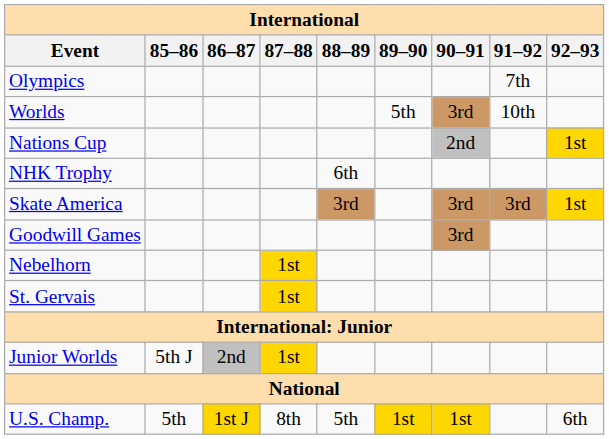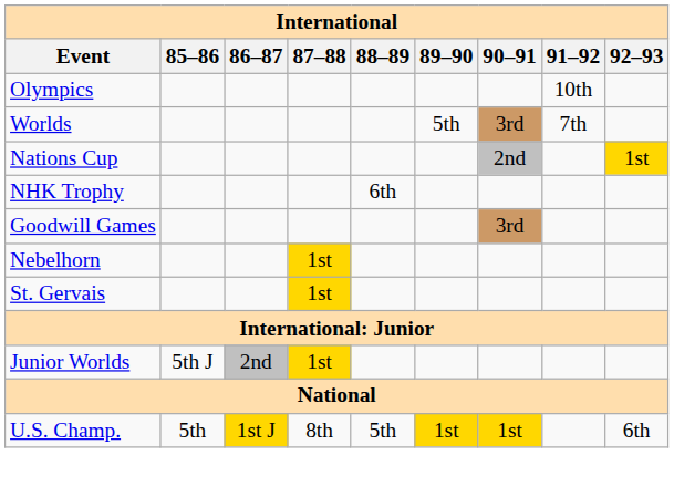 <table class="wikitable" style="text-align:center">
 <tr>
 <th colspan="9" style="background-color: #ffdead; " align="center">International</th>
 </tr>
 <tr>
 <th>Event</th>
 <th>85–86</th>
 <th>86–87</th>
 <th>87–88</th>
 <th>88–89</th>
 <th>89–90</th>
 <th>90–91</th>
 <th>91–92</th>
 <th>92–93</th>
 </tr>
 <tr>
 <td align=left><a href='#'>Olympics</a></td>
 <td></td>
 <td></td>
 <td></td>
 <td></td>
 <td></td>
 <td></td>
-<td>7th</td>
+<td>10th</td>
 <td></td>
 </tr>
 <tr>
 <td align=left><a href='#'>Worlds</a></td>
 <td></td>
 <td></td>
 <td></td>
 <td></td>
 <td>5th</td>
 <td bgcolor=cc9966>3rd</td>
-<td>10th</td>
+<td>7th</td>
 <td></td>
 </tr>
 <tr>
 <td align=left><a href='#'>Nations Cup</a></td>
 <td></td>
 <td></td>
 <td></td>
 <td></td>
 <td></td>
 <td bgcolor=silver>2nd</td>
 <td></td>
 <td bgcolor=gold>1st</td>
 </tr>
 <tr>
 <td align=left><a href='#'>NHK Trophy</a></td>
 <td></td>
 <td></td>
 <td></td>
 <td>6th</td>
 <td></td>
 <td></td>
 <td></td>
 <td></td>
-</tr>
-<tr>
-<td align=left><a href='#'>Skate America</a></td>
-<td></td>
-<td></td>
-<td></td>
-<td bgcolor=cc9966>3rd</td>
-<td></td>
-<td bgcolor=cc9966>3rd</td>
-<td bgcolor=cc9966>3rd</td>
-<td bgcolor=gold>1st</td>
 </tr>
 <tr>
 <td align=left><a href='#'>Goodwill Games</a></td>
 <td></td>
 <td></td>
 <td></td>
 <td></td>
 <td></td>
 <td bgcolor=cc9966>3rd</td>
 <td></td>
 <td></td>
 </tr>
 <tr>
 <td align=left><a href='#'>Nebelhorn</a></td>
 <td></td>
 <td></td>
 <td bgcolor=gold>1st</td>
 <td></td>
 <td></td>
 <td></td>
 <td></td>
 <td></td>
 </tr>
 <tr>
 <td align=left><a href='#'>St. Gervais</a></td>
 <td></td>
 <td></td>
 <td bgcolor=gold>1st</td>
 <td></td>
 <td></td>
 <td></td>
 <td></td>
 <td></td>
 </tr>
 <tr>
 <th colspan="9" style="background-color: #ffdead; " align="center">International: Junior</th>
 </tr>
 <tr>
 <td align=left><a href='#'>Junior Worlds</a></td>
 <td>5th J</td>
 <td bgcolor=silver>2nd</td>
 <td bgcolor=gold>1st</td>
 <td></td>
 <td></td>
 <td></td>
 <td></td>
 <td></td>
 </tr>
 <tr>
 <th colspan="9" style="background-color: #ffdead; " align="center">National</th>
 </tr>
 <tr>
 <td align=left><a href='#'>U.S. Champ.</a></td>
 <td>5th</td>
 <td bgcolor=gold>1st J</td>
 <td>8th</td>
 <td>5th</td>
 <td bgcolor=gold>1st</td>
 <td bgcolor=gold>1st</td>
 <td></td>
 <td>6th</td>
 </tr>
 </table>
